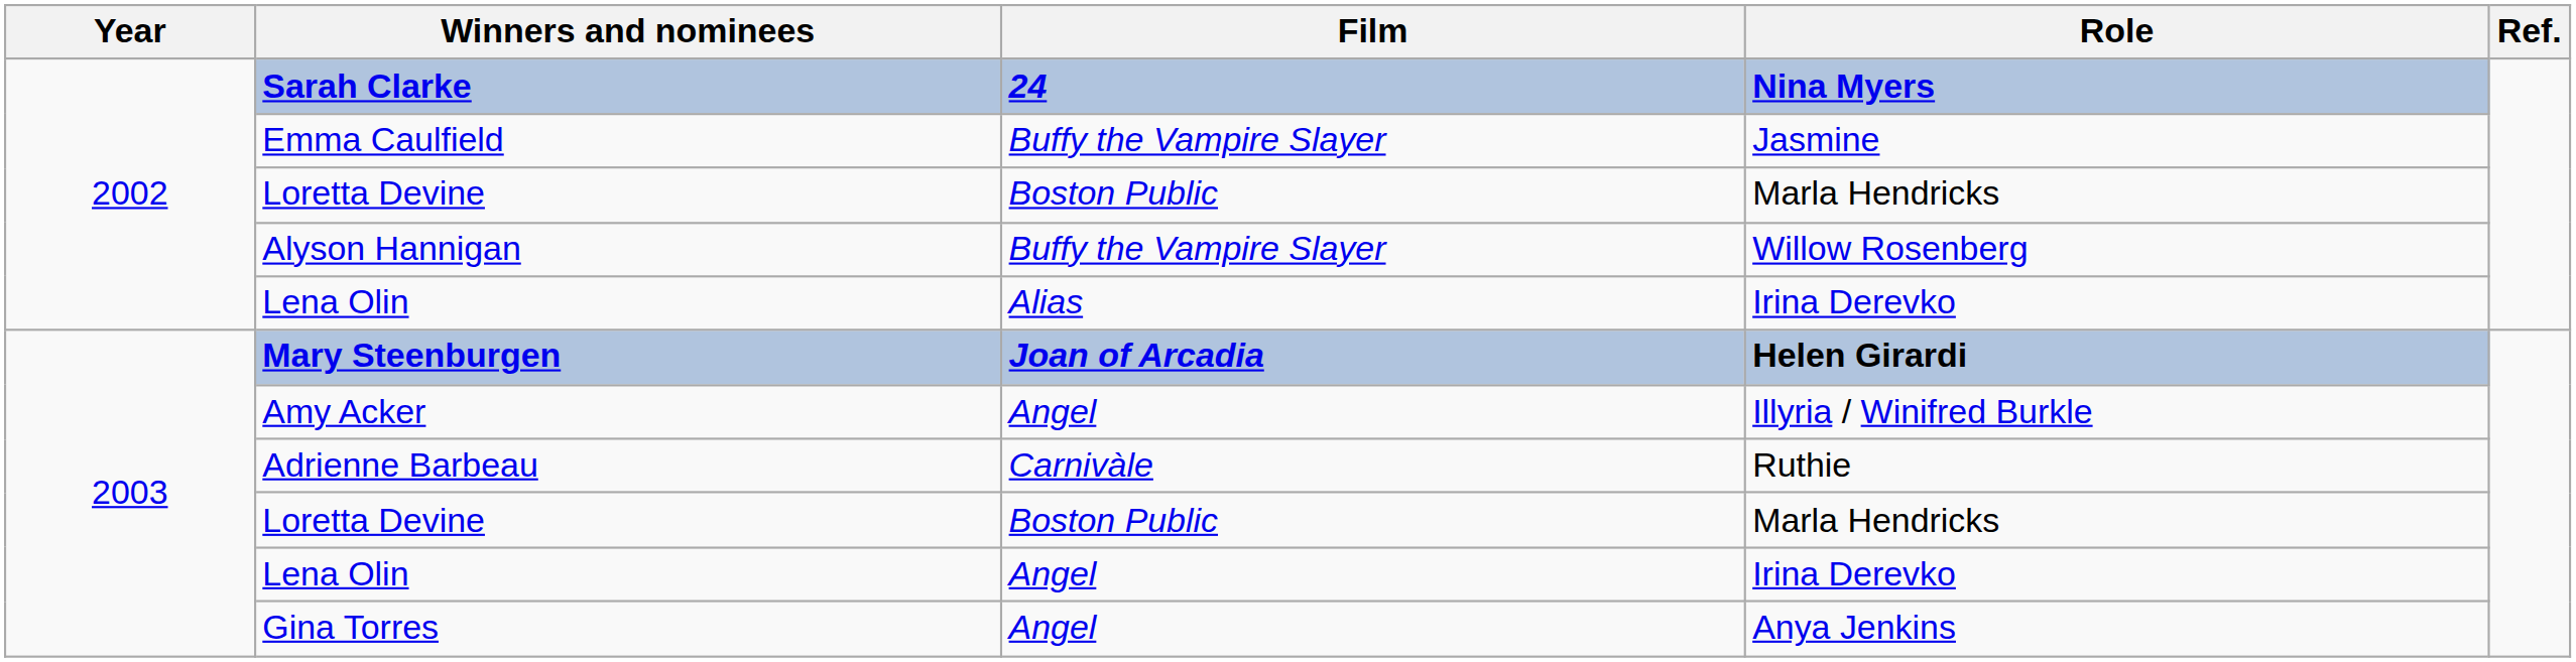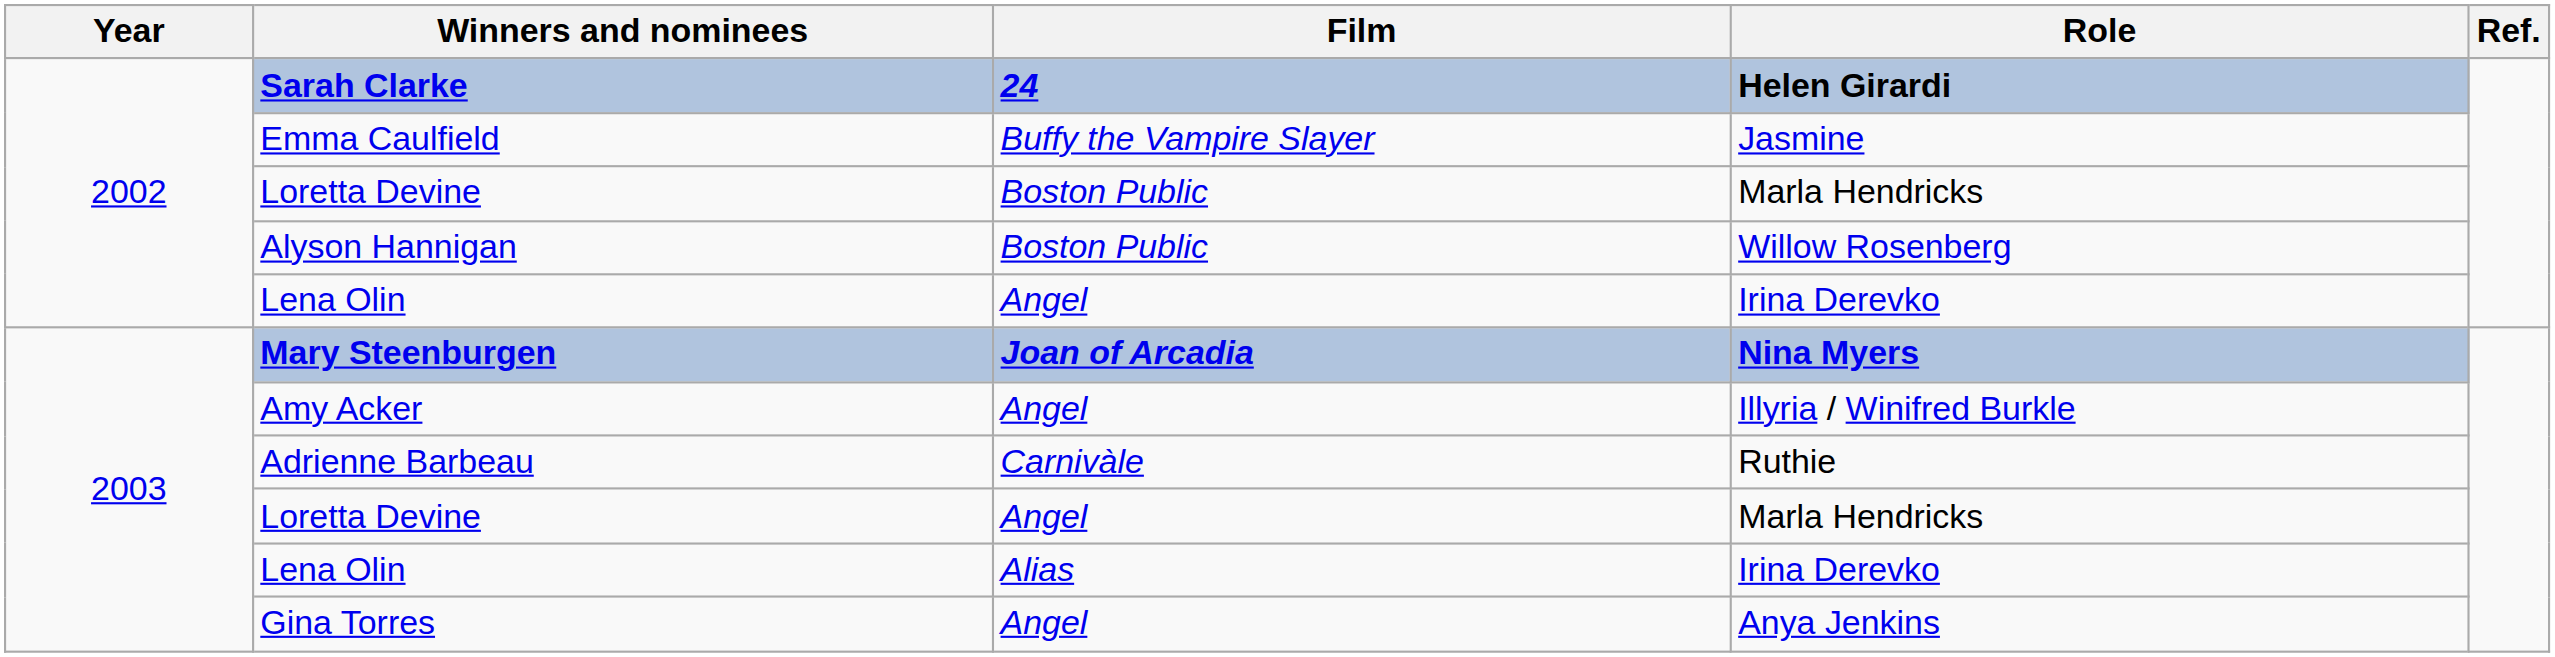 <table class="wikitable" width="95%" cellpadding="5">
 <tr>
 <th width="10%">Year</th>
 <th width="30%">Winners and nominees</th>
 <th width="30%">Film</th>
 <th width="30%">Role</th>
 <th>Ref.</th>
 </tr>
 <tr>
 <td rowspan="5" style="text-align:center;"><a href='#'>2002</a></td>
 <td style="background:#B0C4DE;"><strong><a href='#'>Sarah Clarke</a></strong></td>
 <td style="background:#B0C4DE;"><strong><em><a href='#'>24</a></em></strong></td>
-<td style="background:#B0C4DE;"><strong><a href='#'>Nina Myers</a></strong></td>
+<td style="background:#B0C4DE;"><strong>Helen Girardi</strong></td>
 <td rowspan="5"></td>
 </tr>
 <tr>
 <td><a href='#'>Emma Caulfield</a></td>
 <td><em><a href='#'>Buffy the Vampire Slayer</a></em></td>
 <td><a href='#'>Jasmine</a></td>
 </tr>
 <tr>
 <td><a href='#'>Loretta Devine</a></td>
 <td><em><a href='#'>Boston Public</a></em></td>
 <td>Marla Hendricks</td>
 </tr>
 <tr>
 <td><a href='#'>Alyson Hannigan</a></td>
-<td><em><a href='#'>Buffy the Vampire Slayer</a></em></td>
+<td><em><a href='#'>Boston Public</a></em></td>
 <td><a href='#'>Willow Rosenberg</a></td>
 </tr>
 <tr>
 <td><a href='#'>Lena Olin</a></td>
-<td><em><a href='#'>Alias</a></em></td>
+<td><em><a href='#'>Angel</a></em></td>
 <td><a href='#'>Irina Derevko</a></td>
 </tr>
 <tr>
 <td rowspan="6" style="text-align:center;"><a href='#'>2003</a></td>
 <td style="background:#B0C4DE;"><strong><a href='#'>Mary Steenburgen</a></strong></td>
 <td style="background:#B0C4DE;"><strong><em><a href='#'>Joan of Arcadia</a></em></strong></td>
-<td style="background:#B0C4DE;"><strong>Helen Girardi</strong></td>
+<td style="background:#B0C4DE;"><strong><a href='#'>Nina Myers</a></strong></td>
 <td rowspan="6"></td>
 </tr>
 <tr>
 <td><a href='#'>Amy Acker</a></td>
 <td><em><a href='#'>Angel</a></em></td>
 <td><a href='#'>Illyria</a> / <a href='#'>Winifred Burkle</a></td>
 </tr>
 <tr>
 <td><a href='#'>Adrienne Barbeau</a></td>
 <td><em><a href='#'>Carnivàle</a></em></td>
 <td>Ruthie</td>
 </tr>
 <tr>
 <td><a href='#'>Loretta Devine</a></td>
-<td><em><a href='#'>Boston Public</a></em></td>
+<td><em><a href='#'>Angel</a></em></td>
 <td>Marla Hendricks</td>
 </tr>
 <tr>
 <td><a href='#'>Lena Olin</a></td>
-<td><em><a href='#'>Angel</a></em></td>
+<td><em><a href='#'>Alias</a></em></td>
 <td><a href='#'>Irina Derevko</a></td>
 </tr>
 <tr>
 <td><a href='#'>Gina Torres</a></td>
 <td><em><a href='#'>Angel</a></em></td>
 <td><a href='#'>Anya Jenkins</a></td>
 </tr>
 </table>
